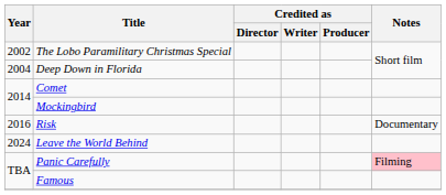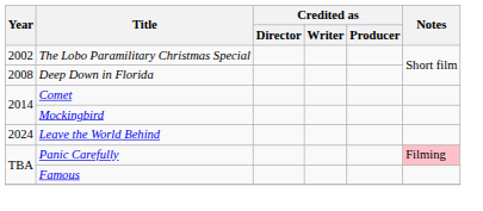 <table class="wikitable" style="text-align:center; margin-right:auto; margin-right:auto">
 <tr>
 <th rowspan="2">Year</th>
 <th rowspan="2">Title</th>
 <th colspan="3">Credited as</th>
 <th rowspan="2">Notes</th>
 </tr>
 <tr>
 <th>Director</th>
 <th>Writer</th>
 <th>Producer</th>
 </tr>
 <tr>
 <td>2002</td>
 <td align="left"><em>The Lobo Paramilitary Christmas Special</em></td>
 <td></td>
 <td></td>
 <td></td>
 <td rowspan="2" align="left">Short film</td>
 </tr>
 <tr>
-<td>2004</td>
+<td>2008</td>
 <td align="left"><em>Deep Down in Florida</em></td>
 <td></td>
 <td></td>
 <td></td>
 </tr>
 <tr>
 <td rowspan="2">2014</td>
 <td align="left"><em><a href='#'>Comet</a></em></td>
 <td></td>
 <td></td>
 <td></td>
 <td align="left"></td>
 </tr>
 <tr>
 <td align="left"><em><a href='#'>Mockingbird</a></em></td>
 <td></td>
 <td></td>
 <td></td>
 <td></td>
-</tr>
-<tr>
-<td>2016</td>
-<td align="left"><em><a href='#'>Risk</a></em></td>
-<td></td>
-<td></td>
-<td></td>
-<td align="left">Documentary</td>
 </tr>
 <tr>
 <td>2024</td>
 <td align="left"><em><a href='#'>Leave the World Behind</a></em></td>
 <td></td>
 <td></td>
 <td></td>
 <td align="left"></td>
 </tr>
 <tr>
 <td rowspan="2">TBA</td>
 <td align="left"><em><a href='#'>Panic Carefully</a></em></td>
 <td></td>
 <td></td>
 <td></td>
 <td align="left" style="background: pink;">Filming</td>
 </tr>
 <tr>
 <td align="left"><em><a href='#'>Famous</a></em></td>
 <td></td>
 <td></td>
 <td></td>
 <td align="left"></td>
 </tr>
 <tr>
 </tr>
 </table>
